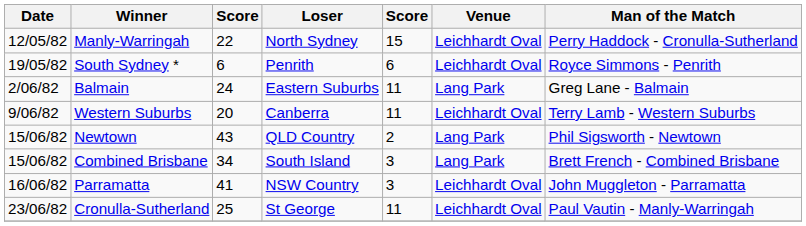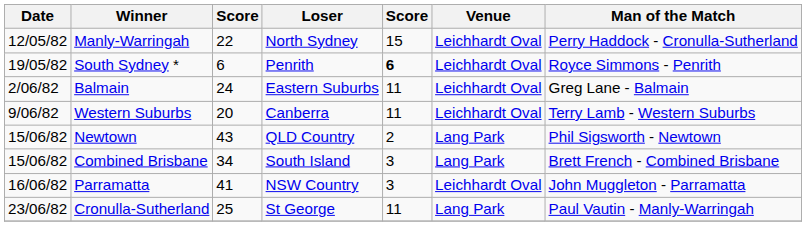 <table class="wikitable">
 <tr>
 <th>Date</th>
 <th>Winner</th>
 <th>Score</th>
 <th>Loser</th>
 <th>Score</th>
 <th>Venue</th>
 <th>Man of the Match</th>
 </tr>
 <tr>
 <td>12/05/82</td>
 <td> <a href='#'>Manly-Warringah</a></td>
 <td>22</td>
 <td> <a href='#'>North Sydney</a></td>
 <td>15</td>
 <td><a href='#'>Leichhardt Oval</a></td>
 <td><a href='#'>Perry Haddock</a> - <a href='#'>Cronulla-Sutherland</a></td>
 </tr>
 <tr>
 <td>19/05/82</td>
 <td> <a href='#'>South Sydney</a> *</td>
 <td>6</td>
 <td> <a href='#'>Penrith</a></td>
-<td>6</td>
+<td><strong>6</strong></td>
 <td><a href='#'>Leichhardt Oval</a></td>
 <td><a href='#'>Royce Simmons</a> - <a href='#'>Penrith</a></td>
 </tr>
 <tr>
 <td>2/06/82</td>
 <td> <a href='#'>Balmain</a></td>
 <td>24</td>
 <td> <a href='#'>Eastern Suburbs</a></td>
 <td>11</td>
-<td><a href='#'>Lang Park</a></td>
+<td><a href='#'>Leichhardt Oval</a></td>
 <td>Greg Lane - <a href='#'>Balmain</a></td>
 </tr>
 <tr>
 <td>9/06/82</td>
 <td> <a href='#'>Western Suburbs</a></td>
 <td>20</td>
 <td> <a href='#'>Canberra</a></td>
 <td>11</td>
 <td><a href='#'>Leichhardt Oval</a></td>
 <td><a href='#'>Terry Lamb</a> - <a href='#'>Western Suburbs</a></td>
 </tr>
 <tr>
 <td>15/06/82</td>
 <td> <a href='#'>Newtown</a></td>
 <td>43</td>
 <td> <a href='#'>QLD Country</a></td>
 <td>2</td>
 <td><a href='#'>Lang Park</a></td>
 <td><a href='#'>Phil Sigsworth</a> - <a href='#'>Newtown</a></td>
 </tr>
 <tr>
 <td>15/06/82</td>
 <td> <a href='#'>Combined Brisbane</a></td>
 <td>34</td>
 <td> <a href='#'>South Island</a></td>
 <td>3</td>
 <td><a href='#'>Lang Park</a></td>
 <td><a href='#'>Brett French</a> - <a href='#'>Combined Brisbane</a></td>
 </tr>
 <tr>
 <td>16/06/82</td>
 <td> <a href='#'>Parramatta</a></td>
 <td>41</td>
 <td> <a href='#'>NSW Country</a></td>
 <td>3</td>
 <td><a href='#'>Leichhardt Oval</a></td>
 <td><a href='#'>John Muggleton</a> - <a href='#'>Parramatta</a></td>
 </tr>
 <tr>
 <td>23/06/82</td>
 <td> <a href='#'>Cronulla-Sutherland</a></td>
 <td>25</td>
 <td> <a href='#'>St George</a></td>
 <td>11</td>
-<td><a href='#'>Leichhardt Oval</a></td>
+<td><a href='#'>Lang Park</a></td>
 <td><a href='#'>Paul Vautin</a> - <a href='#'>Manly-Warringah</a></td>
 </tr>
 <tr>
 </tr>
 </table>
